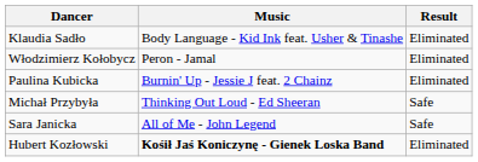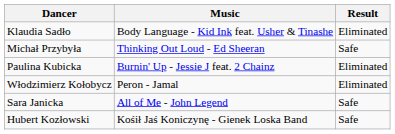 <table class="wikitable">
 <tr>
 <th>Dancer</th>
 <th>Music</th>
 <th>Result</th>
 </tr>
 <tr>
 <td>Klaudia Sadło</td>
 <td>Body Language - <a href='#'>Kid Ink</a> feat. <a href='#'>Usher</a> & <a href='#'>Tinashe</a></td>
 <td>Eliminated</td>
 </tr>
 <tr>
-<td>Włodzimierz Kołobycz</td>
-<td>Peron - Jamal</td>
-<td>Eliminated</td>
+<td>Michał Przybyła</td>
+<td><a href='#'>Thinking Out Loud</a> - <a href='#'>Ed Sheeran</a></td>
+<td>Safe</td>
 </tr>
 <tr>
 <td>Paulina Kubicka</td>
 <td><a href='#'>Burnin' Up</a> - <a href='#'>Jessie J</a> feat. <a href='#'>2 Chainz</a></td>
 <td>Eliminated</td>
 </tr>
 <tr>
-<td>Michał Przybyła</td>
-<td><a href='#'>Thinking Out Loud</a> - <a href='#'>Ed Sheeran</a></td>
-<td>Safe</td>
+<td>Włodzimierz Kołobycz</td>
+<td>Peron - Jamal</td>
+<td>Eliminated</td>
 </tr>
 <tr>
 <td>Sara Janicka</td>
 <td><a href='#'>All of Me</a> - <a href='#'>John Legend</a></td>
 <td>Safe</td>
 </tr>
 <tr>
 <td>Hubert Kozłowski</td>
-<td><strong>Kośił Jaś Koniczynę - Gienek Loska Band</strong></td>
-<td>Eliminated</td>
+<td>Kośił Jaś Koniczynę - Gienek Loska Band</td>
+<td>Safe</td>
 </tr>
 </table>
